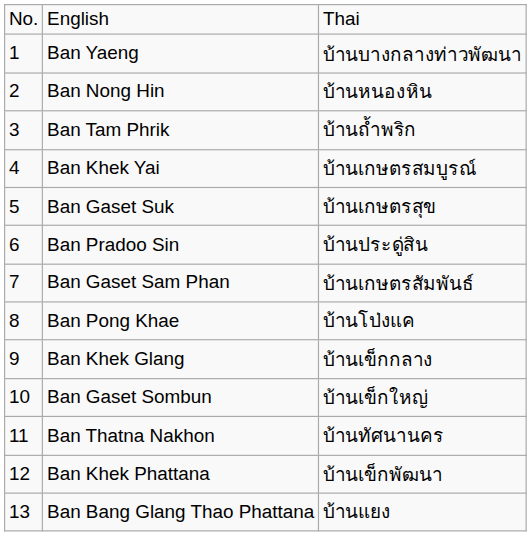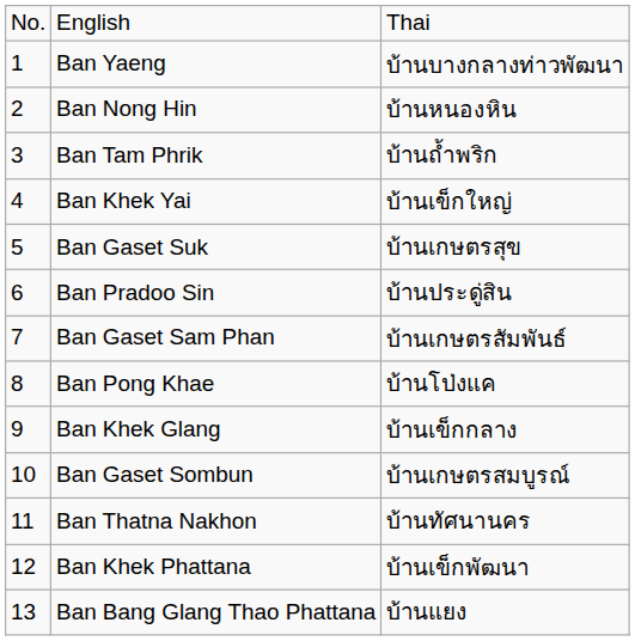 <table class="wikitable">
 <tr>
 <td>No.</td>
 <td>English</td>
 <td>Thai</td>
 </tr>
 <tr>
 <td>1</td>
 <td>Ban Yaeng</td>
 <td>บ้านบางกลางท่าวพัฒนา</td>
 </tr>
 <tr>
 <td>2</td>
 <td>Ban Nong Hin</td>
 <td>บ้านหนองหิน</td>
 </tr>
 <tr>
 <td>3</td>
 <td>Ban Tam Phrik</td>
 <td>บ้านถ้ำพริก</td>
 </tr>
 <tr>
 <td>4</td>
 <td>Ban Khek Yai</td>
-<td>บ้านเกษตรสมบูรณ์</td>
+<td>บ้านเข็กใหญ่</td>
 </tr>
 <tr>
 <td>5</td>
 <td>Ban Gaset Suk</td>
 <td>บ้านเกษตรสุข</td>
 </tr>
 <tr>
 <td>6</td>
 <td>Ban Pradoo Sin</td>
 <td>บ้านประดู่สิน</td>
 </tr>
 <tr>
 <td>7</td>
 <td>Ban Gaset Sam Phan</td>
 <td>บ้านเกษตรสัมพันธ์</td>
 </tr>
 <tr>
 <td>8</td>
 <td>Ban Pong Khae</td>
 <td>บ้านโป่งแค</td>
 </tr>
 <tr>
 <td>9</td>
 <td>Ban Khek Glang</td>
 <td>บ้านเข็กกลาง</td>
 </tr>
 <tr>
 <td>10</td>
 <td>Ban Gaset Sombun</td>
-<td>บ้านเข็กใหญ่</td>
+<td>บ้านเกษตรสมบูรณ์</td>
 </tr>
 <tr>
 <td>11</td>
 <td>Ban Thatna Nakhon</td>
 <td>บ้านทัศนานคร</td>
 </tr>
 <tr>
 <td>12</td>
 <td>Ban Khek Phattana</td>
 <td>บ้านเข็กพัฒนา</td>
 </tr>
 <tr>
 <td>13</td>
 <td>Ban Bang Glang Thao Phattana</td>
 <td>บ้านแยง</td>
 </tr>
 </table>
